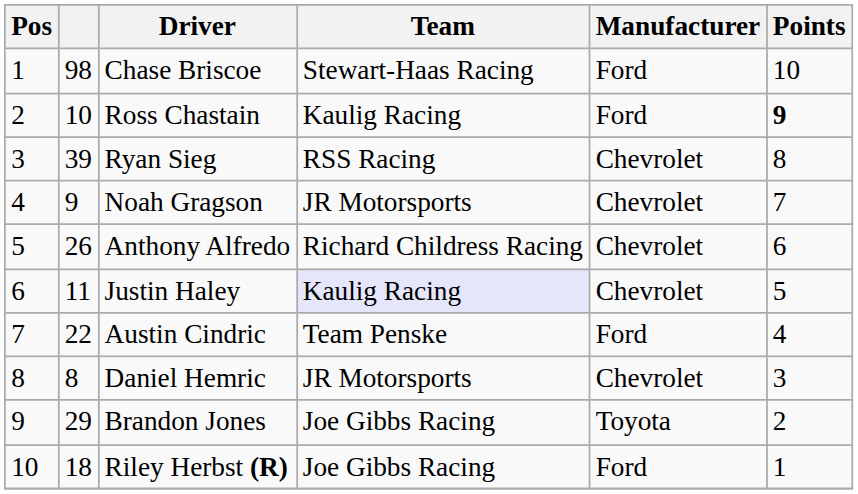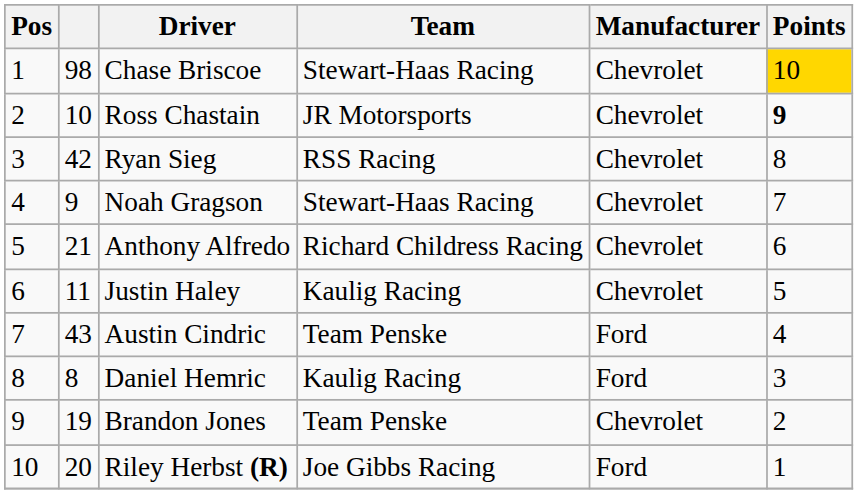 <table class="wikitable" style="font-size:98%">
 <tr>
 <th>Pos</th>
 <th></th>
 <th>Driver</th>
 <th>Team</th>
 <th>Manufacturer</th>
 <th>Points</th>
 </tr>
 <tr>
 <td>1</td>
 <td>98</td>
 <td>Chase Briscoe</td>
 <td>Stewart-Haas Racing</td>
-<td>Ford</td>
-<td>10</td>
+<td>Chevrolet</td>
+<td style="background: gold;">10</td>
 </tr>
 <tr>
 <td>2</td>
 <td>10</td>
 <td>Ross Chastain</td>
-<td>Kaulig Racing</td>
-<td>Ford</td>
+<td>JR Motorsports</td>
+<td>Chevrolet</td>
 <td><strong>9</strong></td>
 </tr>
 <tr>
 <td>3</td>
-<td>39</td>
+<td>42</td>
 <td>Ryan Sieg</td>
 <td>RSS Racing</td>
 <td>Chevrolet</td>
 <td>8</td>
 </tr>
 <tr>
 <td>4</td>
 <td>9</td>
 <td>Noah Gragson</td>
-<td>JR Motorsports</td>
+<td>Stewart-Haas Racing</td>
 <td>Chevrolet</td>
 <td>7</td>
 </tr>
 <tr>
 <td>5</td>
-<td>26</td>
+<td>21</td>
 <td>Anthony Alfredo</td>
 <td>Richard Childress Racing</td>
 <td>Chevrolet</td>
 <td>6</td>
 </tr>
 <tr>
 <td>6</td>
 <td>11</td>
 <td>Justin Haley</td>
-<td style="background: lavender;">Kaulig Racing</td>
+<td>Kaulig Racing</td>
 <td>Chevrolet</td>
 <td>5</td>
 </tr>
 <tr>
 <td>7</td>
-<td>22</td>
+<td>43</td>
 <td>Austin Cindric</td>
 <td>Team Penske</td>
 <td>Ford</td>
 <td>4</td>
 </tr>
 <tr>
 <td>8</td>
 <td>8</td>
 <td>Daniel Hemric</td>
-<td>JR Motorsports</td>
-<td>Chevrolet</td>
+<td>Kaulig Racing</td>
+<td>Ford</td>
 <td>3</td>
 </tr>
 <tr>
 <td>9</td>
-<td>29</td>
+<td>19</td>
 <td>Brandon Jones</td>
-<td>Joe Gibbs Racing</td>
-<td>Toyota</td>
+<td>Team Penske</td>
+<td>Chevrolet</td>
 <td>2</td>
 </tr>
 <tr>
 <td>10</td>
-<td>18</td>
+<td>20</td>
 <td>Riley Herbst <strong>(R)</strong></td>
 <td>Joe Gibbs Racing</td>
 <td>Ford</td>
 <td>1</td>
 </tr>
 <tr>
 </tr>
 </table>
